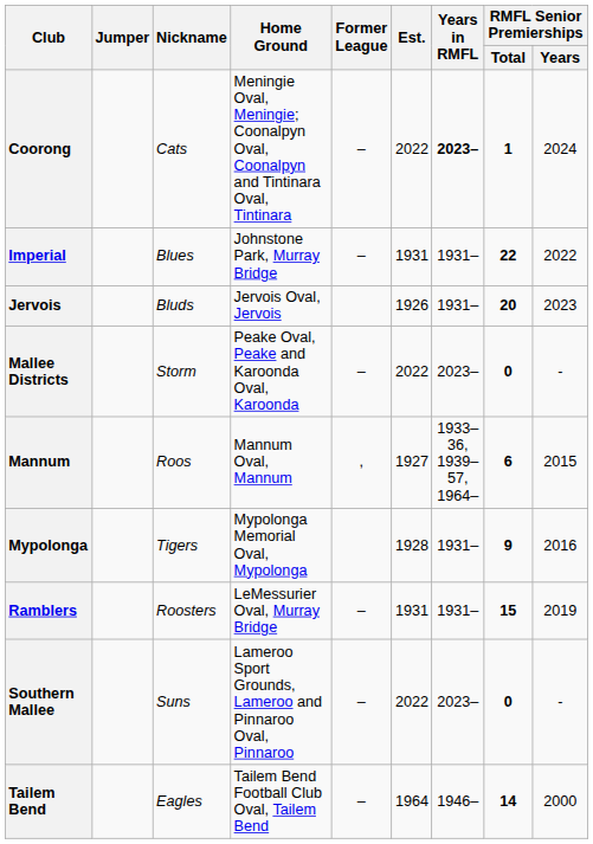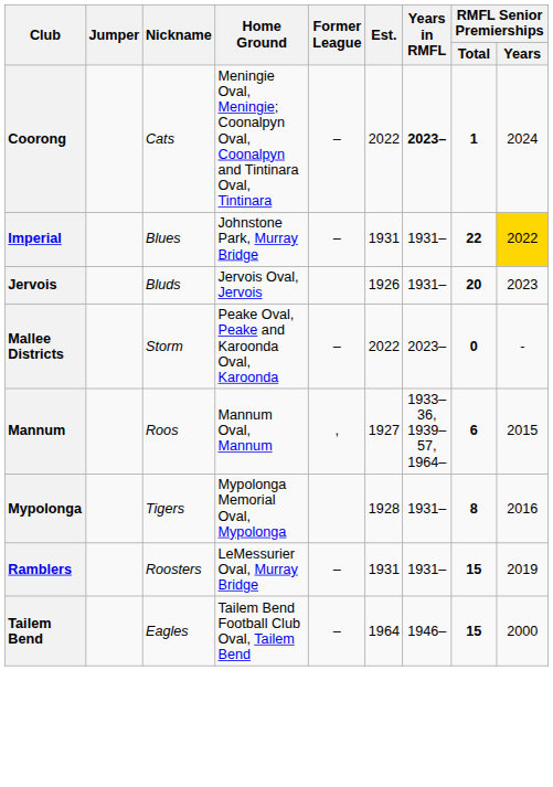 <table class="wikitable sortable mw-collapsible mw-collapsed" style="width:100%">
 <tr>
 <th rowspan="2">Club</th>
 <th rowspan="2">Jumper</th>
 <th rowspan="2">Nickname</th>
 <th rowspan="2">Home Ground</th>
 <th rowspan="2">Former League</th>
 <th rowspan="2">Est.</th>
 <th rowspan="2">Years in RMFL</th>
 <th colspan="2">RMFL Senior Premierships</th>
 </tr>
 <tr>
 <th>Total</th>
 <th>Years</th>
 </tr>
 <tr>
 <th style="text-align:left">Coorong</th>
 <td></td>
 <td><em>Cats</em></td>
 <td>Meningie Oval, <a href='#'>Meningie</a>; Coonalpyn Oval, <a href='#'>Coonalpyn</a> and Tintinara Oval, <a href='#'>Tintinara</a></td>
 <td align="center">–</td>
 <td align="center">2022</td>
 <td align="center"><strong>2023–</strong></td>
 <td align="center"><strong>1</strong></td>
 <td align="center">2024</td>
 </tr>
 <tr>
 <th style="text-align:left"><a href='#'>Imperial</a></th>
 <td></td>
 <td><em>Blues</em></td>
 <td>Johnstone Park, <a href='#'>Murray Bridge</a></td>
 <td align="center">–</td>
 <td align="center">1931</td>
 <td align="center">1931–</td>
 <td align="center"><strong>22</strong></td>
-<td align="center">2022</td>
+<td align="center" style="background: gold;">2022</td>
 </tr>
 <tr>
 <th style="text-align:left">Jervois</th>
 <td></td>
 <td><em>Bluds</em></td>
 <td>Jervois Oval, <a href='#'>Jervois</a></td>
 <td align="center"></td>
 <td align="center">1926</td>
 <td align="center">1931–</td>
 <td align="center"><strong>20</strong></td>
 <td align="center">2023</td>
 </tr>
 <tr>
 <th style="text-align:left">Mallee Districts</th>
 <td></td>
 <td><em>Storm</em></td>
 <td>Peake Oval, <a href='#'>Peake</a> and Karoonda Oval, <a href='#'>Karoonda</a></td>
 <td align="center">–</td>
 <td align="center">2022</td>
 <td align="center">2023–</td>
 <td align="center"><strong>0</strong></td>
 <td align="center">-</td>
 </tr>
 <tr>
 <th style="text-align:left">Mannum</th>
 <td></td>
 <td><em>Roos</em></td>
 <td>Mannum Oval, <a href='#'>Mannum</a></td>
 <td align="center">, </td>
 <td align="center">1927</td>
 <td align="center">1933–36, 1939–57, 1964–</td>
 <td align="center"><strong>6</strong></td>
 <td align="center">2015</td>
 </tr>
 <tr>
 <th style="text-align:left">Mypolonga</th>
 <td></td>
 <td><em>Tigers</em></td>
 <td>Mypolonga Memorial Oval, <a href='#'>Mypolonga</a></td>
 <td align="center"></td>
 <td align="center">1928</td>
 <td align="center">1931–</td>
-<td align="center"><strong>9</strong></td>
+<td align="center"><strong>8</strong></td>
 <td align="center">2016</td>
 </tr>
 <tr>
 <th style="text-align:left"><a href='#'>Ramblers</a></th>
 <td></td>
 <td><em>Roosters</em></td>
 <td>LeMessurier Oval, <a href='#'>Murray Bridge</a></td>
 <td align="center">–</td>
 <td align="center">1931</td>
 <td align="center">1931–</td>
 <td align="center"><strong>15</strong></td>
 <td align="center">2019</td>
 </tr>
 <tr>
-<th style="text-align:left">Southern Mallee</th>
-<td></td>
-<td><em>Suns</em></td>
-<td>Lameroo Sport Grounds, <a href='#'>Lameroo</a> and Pinnaroo Oval, <a href='#'>Pinnaroo</a></td>
-<td align="center">–</td>
-<td align="center">2022</td>
-<td align="center">2023–</td>
-<td align="center"><strong>0</strong></td>
-<td align="center">-</td>
-</tr>
-<tr>
 <th style="text-align:left">Tailem Bend</th>
 <td></td>
 <td><em>Eagles</em></td>
 <td>Tailem Bend Football Club Oval, <a href='#'>Tailem Bend</a></td>
 <td align="center">–</td>
 <td align="center">1964</td>
 <td align="center">1946–</td>
-<td align="center"><strong>14</strong></td>
+<td align="center"><strong>15</strong></td>
 <td align="center">2000</td>
 </tr>
 </table>
